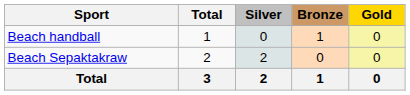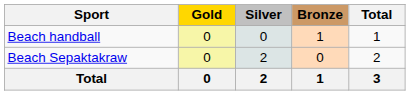 <table class="wikitable sortable" style="text-align:center;">
 <tr>
 <th width=200>Sport</th>
-<th width=60>Total</th>
+<td bgcolor=gold width=60><strong>Gold</strong></td>
 <td bgcolor=silver width=60><strong>Silver</strong></td>
 <td bgcolor=#cc9966 width=60><strong>Bronze</strong></td>
-<td bgcolor=gold width=60><strong>Gold</strong></td>
+<th width=60>Total</th>
 </tr>
 <tr>
 <td align=left><a href='#'>Beach handball</a></td>
-<td>1</td>
+<td bgcolor=#F7F6A8>0</td>
 <td bgcolor=#dce5e5>0</td>
 <td bgcolor=#ffdab9>1</td>
-<td bgcolor=#F7F6A8>0</td>
+<td>1</td>
 </tr>
 <tr>
 <td align=left><a href='#'>Beach Sepaktakraw</a></td>
-<td>2</td>
+<td bgcolor=#F7F6A8>0</td>
 <td bgcolor=#dce5e5>2</td>
 <td bgcolor=#ffdab9>0</td>
-<td bgcolor=#F7F6A8>0</td>
+<td>2</td>
 </tr>
 <tr>
 <th>Total</th>
-<th>3</th>
+<th>0</th>
 <th>2</th>
 <th>1</th>
-<th>0</th>
+<th>3</th>
 </tr>
 </table>
